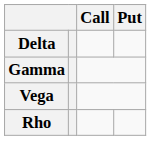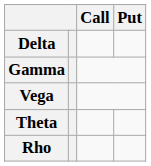 <table class="wikitable">
 <tr>
 <th colspan=2></th>
 <th>Call</th>
 <th>Put</th>
 </tr>
 <tr style="text-align:center">
 <th>Delta</th>
 <th></th>
 <td></td>
 <td></td>
 </tr>
 <tr style="text-align:center">
 <th>Gamma</th>
 <th></th>
 <td colspan="2"></td>
 </tr>
 <tr style="text-align:center">
 <th>Vega</th>
 <th></th>
 <td colspan="2"></td>
 </tr>
 <tr style="text-align:center">
+<th>Theta</th>
+<th></th>
+<td></td>
+<td></td>
+</tr>
+<tr style="text-align:center">
 <th>Rho</th>
 <th></th>
 <td></td>
 <td></td>
 </tr>
 </table>
